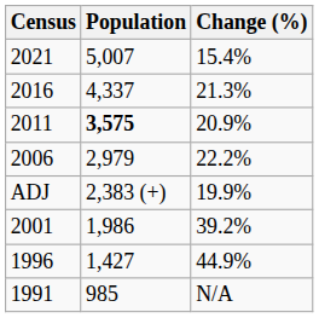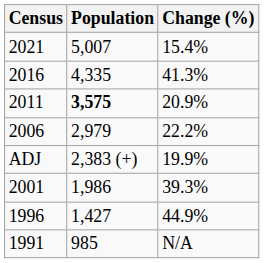 <table class="wikitable">
 <tr>
 <th>Census</th>
 <th>Population</th>
 <th>Change (%)</th>
 </tr>
 <tr>
 <td>2021</td>
 <td>5,007</td>
 <td> 15.4%</td>
 </tr>
 <tr>
 <td>2016</td>
-<td>4,337</td>
-<td> 21.3%</td>
+<td>4,335</td>
+<td> 41.3%</td>
 </tr>
 <tr>
 <td>2011</td>
 <td><strong>3,575</strong></td>
 <td> 20.9%</td>
 </tr>
 <tr>
 <td>2006</td>
 <td>2,979</td>
 <td> 22.2%</td>
 </tr>
 <tr>
 <td>ADJ</td>
 <td>2,383 (+)</td>
 <td> 19.9%</td>
 </tr>
 <tr>
 <td>2001</td>
 <td>1,986</td>
-<td> 39.2%</td>
+<td> 39.3%</td>
 </tr>
 <tr>
 <td>1996</td>
 <td>1,427</td>
 <td> 44.9%</td>
 </tr>
 <tr>
 <td>1991</td>
 <td>985</td>
 <td>N/A</td>
 </tr>
 </table>
